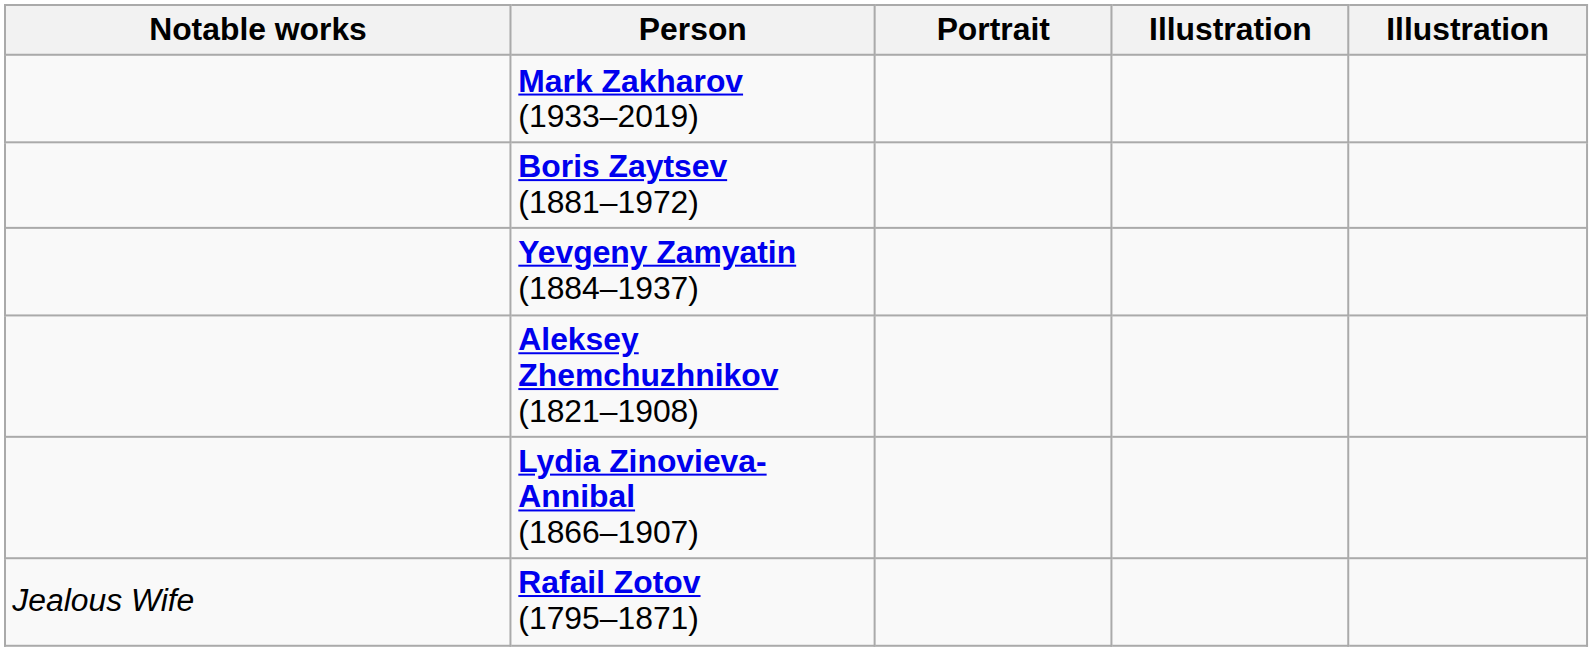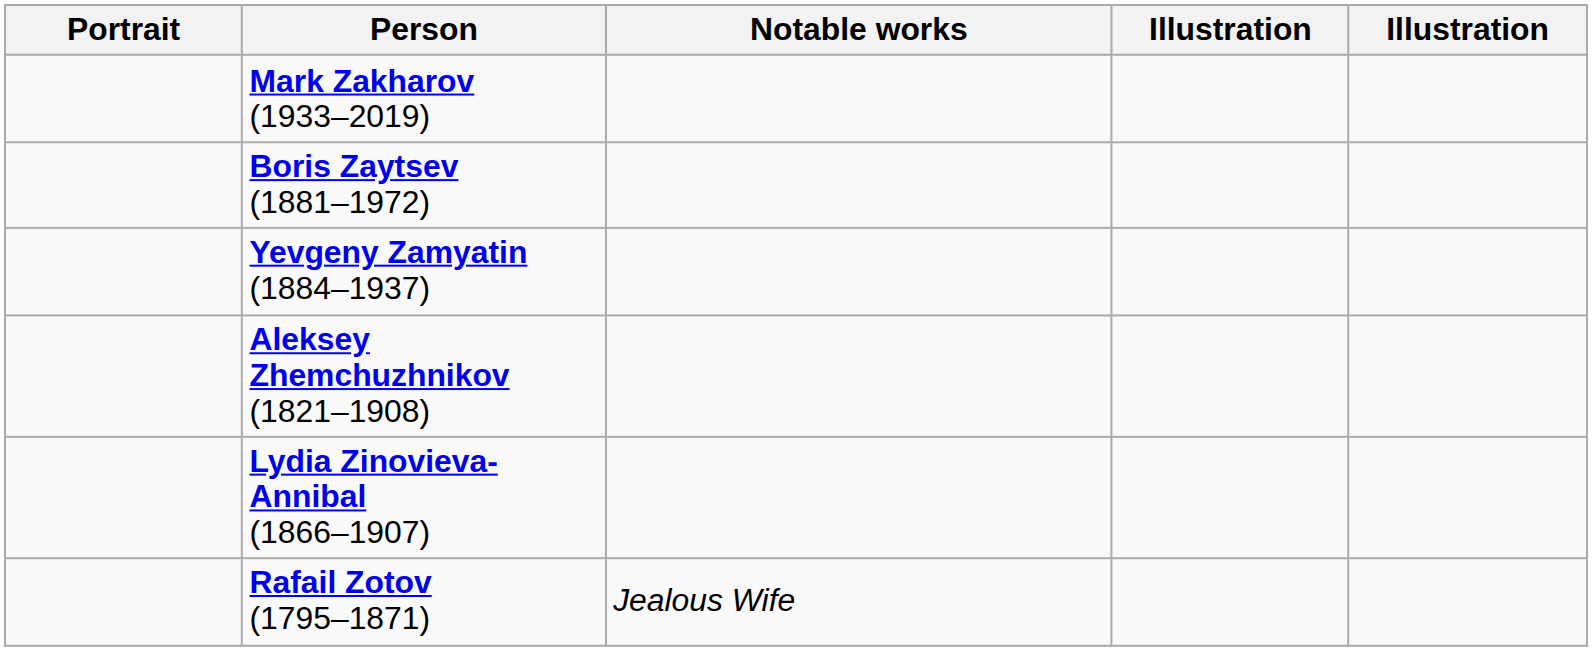 <table class="wikitable" style="width:90%;">
 <tr bgcolor="#cccccc">
+<th width=15%>Portrait</th>
+<th width=23%>Person</th>
 <th width=32%>Notable works</th>
-<th width=23%>Person</th>
-<th width=15%>Portrait</th>
 <th width=15%>Illustration</th>
 <th width=15%>Illustration</th>
 </tr>
 <tr>
+<td align=center></td>
+<td><strong><a href='#'>Mark Zakharov</a></strong><br>(1933–2019)</td>
 <td></td>
-<td><strong><a href='#'>Mark Zakharov</a></strong><br>(1933–2019)</td>
-<td align=center></td>
 <td align=center></td>
 <td align=center></td>
 </tr>
 <tr>
+<td align=center></td>
+<td><strong><a href='#'>Boris Zaytsev</a></strong><br>(1881–1972)</td>
 <td></td>
-<td><strong><a href='#'>Boris Zaytsev</a></strong><br>(1881–1972)</td>
-<td align=center></td>
 <td align=center></td>
 <td align=center></td>
 </tr>
 <tr>
+<td align=center></td>
+<td><strong><a href='#'>Yevgeny Zamyatin</a></strong><br>(1884–1937)</td>
 <td></td>
-<td><strong><a href='#'>Yevgeny Zamyatin</a></strong><br>(1884–1937)</td>
-<td align=center></td>
 <td align=center></td>
 <td align=center></td>
 </tr>
 <tr>
+<td align=center></td>
+<td><strong><a href='#'>Aleksey Zhemchuzhnikov</a></strong><br>(1821–1908)</td>
 <td></td>
-<td><strong><a href='#'>Aleksey Zhemchuzhnikov</a></strong><br>(1821–1908)</td>
-<td align=center></td>
 <td align=center></td>
 <td align=center></td>
 </tr>
 <tr>
+<td align=center></td>
+<td><strong><a href='#'>Lydia Zinovieva-Annibal</a></strong><br>(1866–1907)</td>
 <td></td>
-<td><strong><a href='#'>Lydia Zinovieva-Annibal</a></strong><br>(1866–1907)</td>
-<td align=center></td>
 <td align=center></td>
 <td align=center></td>
 </tr>
 <tr>
+<td align=center></td>
+<td><strong><a href='#'>Rafail Zotov</a></strong><br>(1795–1871)</td>
 <td><em>Jealous Wife</em></td>
-<td><strong><a href='#'>Rafail Zotov</a></strong><br>(1795–1871)</td>
-<td align=center></td>
 <td align=center></td>
 <td align=center></td>
 </tr>
 </table>
